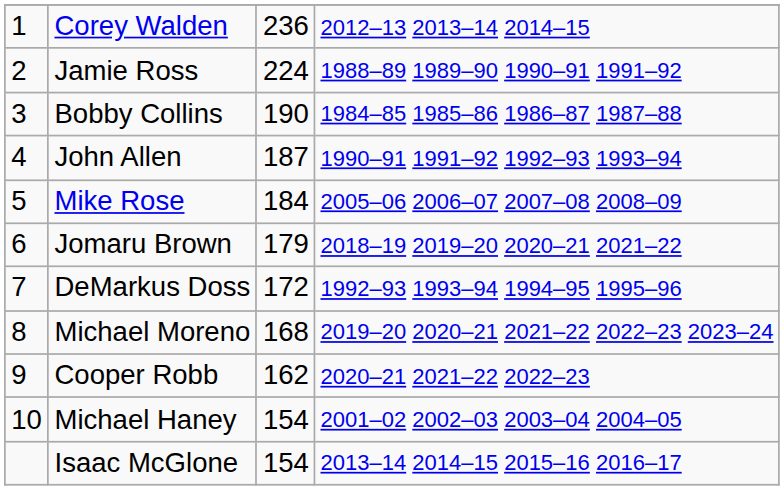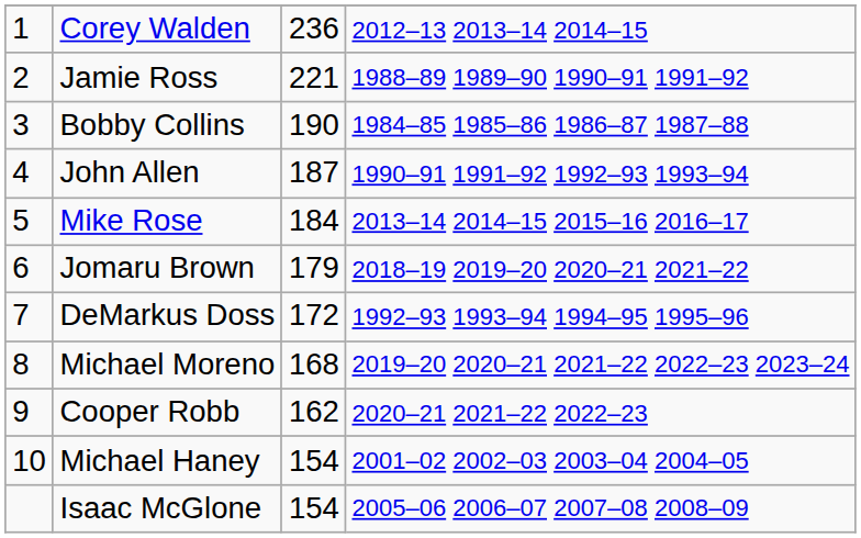 <table class="wikitable">
 <tr>
 </tr>
 <tr>
 <td>1</td>
 <td><a href='#'>Corey Walden</a></td>
 <td>236</td>
 <td style="font-size:80%;"><a href='#'>2012–13</a> <a href='#'>2013–14</a> <a href='#'>2014–15</a></td>
 </tr>
 <tr>
 <td>2</td>
 <td>Jamie Ross</td>
-<td>224</td>
+<td>221</td>
 <td style="font-size:80%;"><a href='#'>1988–89</a> <a href='#'>1989–90</a> <a href='#'>1990–91</a> <a href='#'>1991–92</a></td>
 </tr>
 <tr>
 <td>3</td>
 <td>Bobby Collins</td>
 <td>190</td>
 <td style="font-size:80%;"><a href='#'>1984–85</a> <a href='#'>1985–86</a> <a href='#'>1986–87</a> <a href='#'>1987–88</a></td>
 </tr>
 <tr>
 <td>4</td>
 <td>John Allen</td>
 <td>187</td>
 <td style="font-size:80%;"><a href='#'>1990–91</a> <a href='#'>1991–92</a> <a href='#'>1992–93</a> <a href='#'>1993–94</a></td>
 </tr>
 <tr>
 <td>5</td>
 <td><a href='#'>Mike Rose</a></td>
 <td>184</td>
-<td style="font-size:80%;"><a href='#'>2005–06</a> <a href='#'>2006–07</a> <a href='#'>2007–08</a> <a href='#'>2008–09</a></td>
+<td style="font-size:80%;"><a href='#'>2013–14</a> <a href='#'>2014–15</a> <a href='#'>2015–16</a> <a href='#'>2016–17</a></td>
 </tr>
 <tr>
 <td>6</td>
 <td>Jomaru Brown</td>
 <td>179</td>
 <td style="font-size:80%;"><a href='#'>2018–19</a> <a href='#'>2019–20</a> <a href='#'>2020–21</a> <a href='#'>2021–22</a></td>
 </tr>
 <tr>
 <td>7</td>
 <td>DeMarkus Doss</td>
 <td>172</td>
 <td style="font-size:80%;"><a href='#'>1992–93</a> <a href='#'>1993–94</a> <a href='#'>1994–95</a> <a href='#'>1995–96</a></td>
 </tr>
 <tr>
 <td>8</td>
 <td>Michael Moreno</td>
 <td>168</td>
 <td style="font-size:80%;"><a href='#'>2019–20</a> <a href='#'>2020–21</a> <a href='#'>2021–22</a> <a href='#'>2022–23</a> <a href='#'>2023–24</a></td>
 </tr>
 <tr>
 <td>9</td>
 <td>Cooper Robb</td>
 <td>162</td>
 <td style="font-size:80%;"><a href='#'>2020–21</a> <a href='#'>2021–22</a> <a href='#'>2022–23</a></td>
 </tr>
 <tr>
 <td>10</td>
 <td>Michael Haney</td>
 <td>154</td>
 <td style="font-size:80%;"><a href='#'>2001–02</a> <a href='#'>2002–03</a> <a href='#'>2003–04</a> <a href='#'>2004–05</a></td>
 </tr>
 <tr>
 <td></td>
 <td>Isaac McGlone</td>
 <td>154</td>
-<td style="font-size:80%;"><a href='#'>2013–14</a> <a href='#'>2014–15</a> <a href='#'>2015–16</a> <a href='#'>2016–17</a></td>
+<td style="font-size:80%;"><a href='#'>2005–06</a> <a href='#'>2006–07</a> <a href='#'>2007–08</a> <a href='#'>2008–09</a></td>
 </tr>
 </table>
